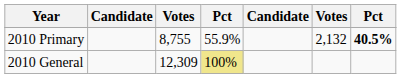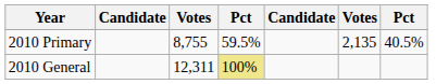 <table class="wikitable" style="margin:0.5em ; font-size:95%">
 <tr>
 <th>Year</th>
 <th>Candidate</th>
 <th>Votes</th>
 <th>Pct</th>
 <th>Candidate</th>
 <th>Votes</th>
 <th>Pct</th>
 </tr>
 <tr>
 </tr>
 <tr>
 <td>2010 Primary</td>
 <td></td>
 <td>8,755</td>
-<td>55.9%</td>
+<td>59.5%</td>
 <td></td>
-<td>2,132</td>
-<td><strong>40.5%</strong></td>
+<td>2,135</td>
+<td>40.5%</td>
 </tr>
 <tr>
 <td>2010 General</td>
 <td></td>
-<td>12,309</td>
+<td>12,311</td>
 <td style="background: khaki;">100%</td>
 <td></td>
 <td></td>
 <td></td>
 </tr>
 </table>
